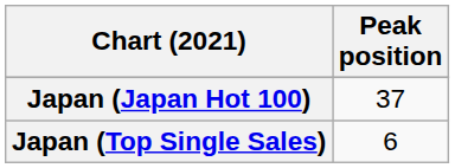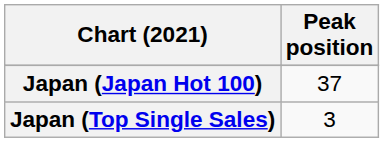 <table class="wikitable plainrowheaders" style="text-align:center">
 <tr>
 <th scope="col">Chart (2021)</th>
 <th scope="col">Peak<br>position</th>
 </tr>
 <tr>
 </tr>
 <tr>
 <th scope="row">Japan (<a href='#'>Japan Hot 100</a>)</th>
 <td>37</td>
 </tr>
 <tr>
 <th scope="row">Japan (<a href='#'>Top Single Sales</a>)</th>
-<td>6</td>
+<td>3</td>
 </tr>
 </table>
